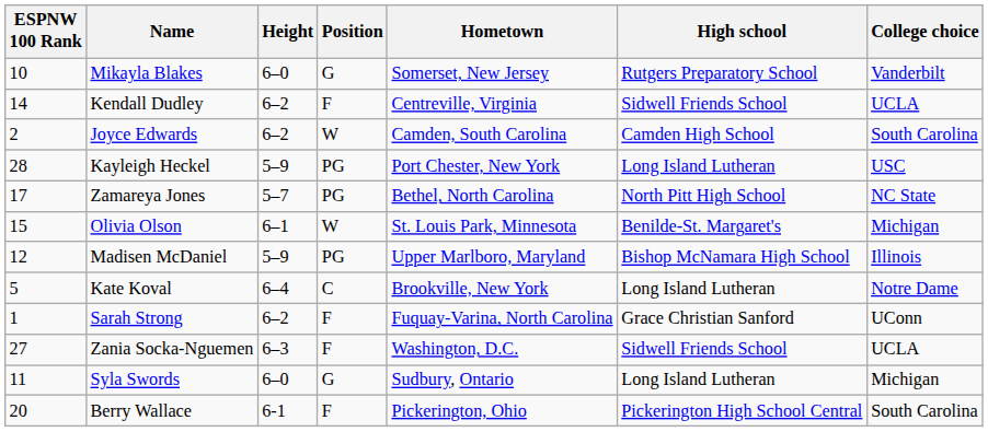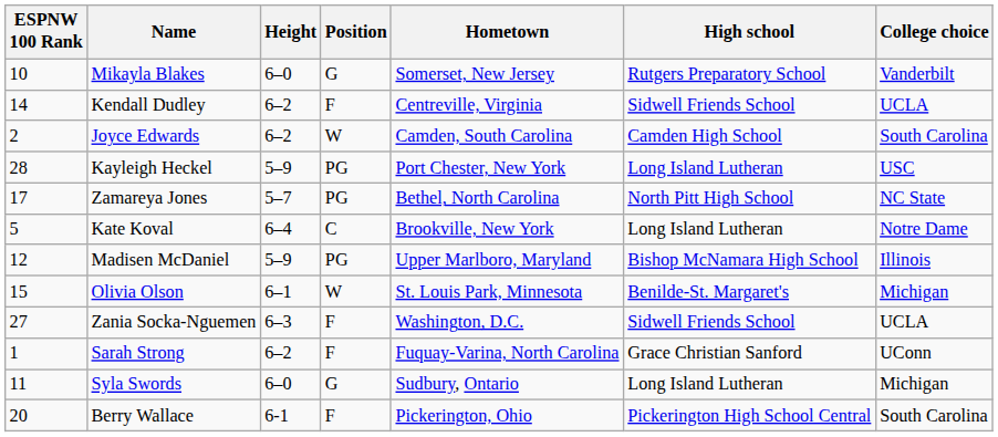 <table class="wikitable sortable" style="font-size: 75%" style="width: 90%">
 <tr>
 <th>ESPNW<br> 100 Rank</th>
 <th>Name</th>
 <th>Height</th>
 <th>Position</th>
 <th>Hometown</th>
 <th>High school</th>
 <th>College choice</th>
 </tr>
 <tr>
 <td>10</td>
 <td><a href='#'>Mikayla Blakes</a></td>
 <td>6–0</td>
 <td>G</td>
 <td><a href='#'>Somerset, New Jersey</a></td>
 <td><a href='#'>Rutgers Preparatory School</a></td>
 <td><a href='#'>Vanderbilt</a></td>
 </tr>
 <tr>
 <td>14</td>
 <td>Kendall Dudley</td>
 <td>6–2</td>
 <td>F</td>
 <td><a href='#'>Centreville, Virginia</a></td>
 <td><a href='#'>Sidwell Friends School</a></td>
 <td><a href='#'>UCLA</a></td>
 </tr>
 <tr>
 <td>2</td>
 <td><a href='#'>Joyce Edwards</a></td>
 <td>6–2</td>
 <td>W</td>
 <td><a href='#'>Camden, South Carolina</a></td>
 <td><a href='#'>Camden High School</a></td>
 <td><a href='#'>South Carolina</a></td>
 </tr>
 <tr>
 <td>28</td>
 <td>Kayleigh Heckel</td>
 <td>5–9</td>
 <td>PG</td>
 <td><a href='#'>Port Chester, New York</a></td>
 <td><a href='#'>Long Island Lutheran</a></td>
 <td><a href='#'>USC</a></td>
 </tr>
 <tr>
 <td>17</td>
 <td>Zamareya Jones</td>
 <td>5–7</td>
 <td>PG</td>
 <td><a href='#'>Bethel, North Carolina</a></td>
 <td><a href='#'>North Pitt High School</a></td>
 <td><a href='#'>NC State</a></td>
 </tr>
 <tr>
-<td>15</td>
-<td><a href='#'>Olivia Olson</a></td>
-<td>6–1</td>
-<td>W</td>
-<td><a href='#'>St. Louis Park, Minnesota</a></td>
-<td><a href='#'>Benilde-St. Margaret's</a></td>
-<td><a href='#'>Michigan</a></td>
+<td>5</td>
+<td>Kate Koval</td>
+<td>6–4</td>
+<td>C</td>
+<td><a href='#'>Brookville, New York</a></td>
+<td>Long Island Lutheran</td>
+<td><a href='#'>Notre Dame</a></td>
 </tr>
 <tr>
 <td>12</td>
 <td>Madisen McDaniel</td>
 <td>5–9</td>
 <td>PG</td>
 <td><a href='#'>Upper Marlboro, Maryland</a></td>
 <td><a href='#'>Bishop McNamara High School</a></td>
 <td><a href='#'>Illinois</a></td>
 </tr>
 <tr>
-<td>5</td>
-<td>Kate Koval</td>
-<td>6–4</td>
-<td>C</td>
-<td><a href='#'>Brookville, New York</a></td>
-<td>Long Island Lutheran</td>
-<td><a href='#'>Notre Dame</a></td>
+<td>15</td>
+<td><a href='#'>Olivia Olson</a></td>
+<td>6–1</td>
+<td>W</td>
+<td><a href='#'>St. Louis Park, Minnesota</a></td>
+<td><a href='#'>Benilde-St. Margaret's</a></td>
+<td><a href='#'>Michigan</a></td>
+</tr>
+<tr>
+<td>27</td>
+<td>Zania Socka-Nguemen</td>
+<td>6–3</td>
+<td>F</td>
+<td><a href='#'>Washington, D.C.</a></td>
+<td><a href='#'>Sidwell Friends School</a></td>
+<td>UCLA</td>
 </tr>
 <tr>
 <td>1</td>
 <td><a href='#'>Sarah Strong</a></td>
 <td>6–2</td>
 <td>F</td>
 <td><a href='#'>Fuquay-Varina, North Carolina</a></td>
 <td>Grace Christian Sanford</td>
 <td>UConn</td>
-</tr>
-<tr>
-<td>27</td>
-<td>Zania Socka-Nguemen</td>
-<td>6–3</td>
-<td>F</td>
-<td><a href='#'>Washington, D.C.</a></td>
-<td><a href='#'>Sidwell Friends School</a></td>
-<td>UCLA</td>
 </tr>
 <tr>
 <td>11</td>
 <td><a href='#'>Syla Swords</a></td>
 <td>6–0</td>
 <td>G</td>
 <td><a href='#'>Sudbury</a>, <a href='#'>Ontario</a></td>
 <td>Long Island Lutheran</td>
 <td>Michigan</td>
 </tr>
 <tr>
 <td>20</td>
 <td>Berry Wallace</td>
 <td>6-1</td>
 <td>F</td>
 <td><a href='#'>Pickerington, Ohio</a></td>
 <td><a href='#'>Pickerington High School Central</a></td>
 <td>South Carolina</td>
 </tr>
 </table>
